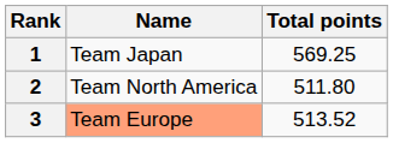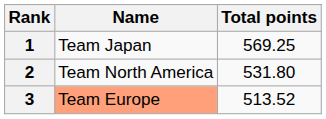 <table class="wikitable sortable">
 <tr>
 <th>Rank</th>
 <th>Name</th>
 <th>Total points</th>
 </tr>
 <tr>
 <th>1</th>
 <td>Team Japan</td>
 <td align="center">569.25</td>
 </tr>
 <tr>
 <th>2</th>
 <td>Team North America</td>
-<td align="center">511.80</td>
+<td align="center">531.80</td>
 </tr>
 <tr>
 <th>3</th>
 <td style="background: lightsalmon;">Team Europe</td>
 <td align="center">513.52</td>
 </tr>
 </table>
